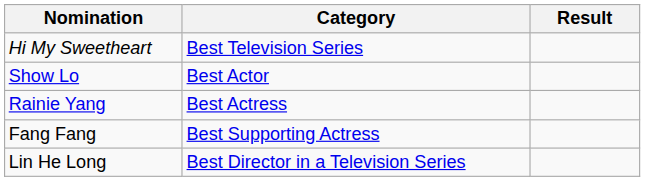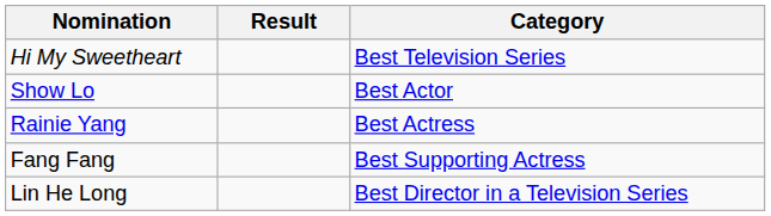 <table class="wikitable">
 <tr>
 <th width=150>Nomination</th>
+<th width=90>Result</th>
 <th width=300>Category</th>
-<th width=90>Result</th>
 </tr>
 <tr>
 <td><em>Hi My Sweetheart</em></td>
+<td></td>
 <td><a href='#'>Best Television Series</a></td>
-<td></td>
 </tr>
 <tr>
 <td><a href='#'>Show Lo</a></td>
+<td></td>
 <td><a href='#'>Best Actor</a></td>
-<td></td>
 </tr>
 <tr>
 <td><a href='#'>Rainie Yang</a></td>
+<td></td>
 <td><a href='#'>Best Actress</a></td>
-<td></td>
 </tr>
 <tr>
 <td>Fang Fang</td>
+<td></td>
 <td><a href='#'>Best Supporting Actress</a></td>
-<td></td>
 </tr>
 <tr>
 <td>Lin He Long</td>
+<td></td>
 <td><a href='#'>Best Director in a Television Series</a></td>
-<td></td>
 </tr>
 </table>
